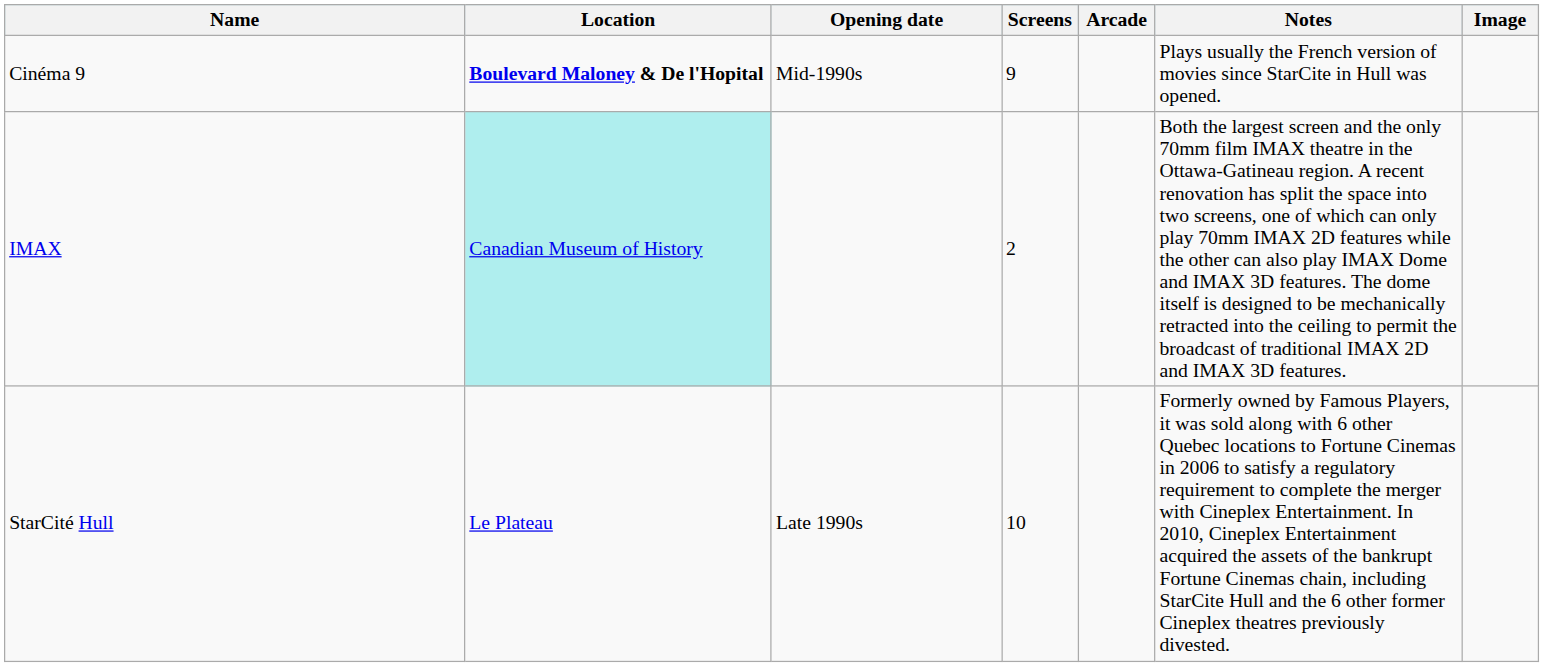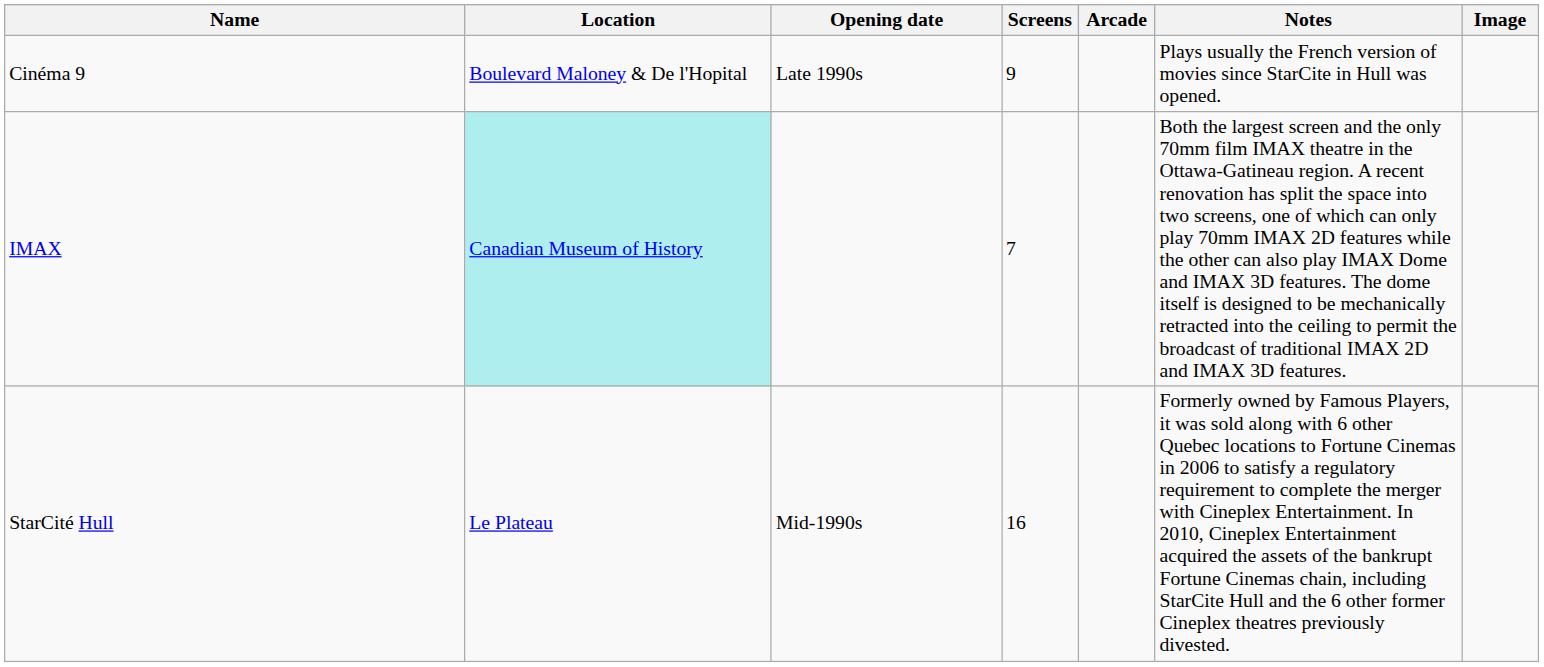 <table class="wikitable sortable">
 <tr style="background:lightblue;">
 <th width=30%>Name</th>
 <th width=20%>Location</th>
 <th width=15%>Opening date</th>
 <th width=5%>Screens</th>
 <th width=5%>Arcade</th>
 <th width=20%>Notes</th>
 <th width=5%>Image</th>
 </tr>
 <tr>
 <td>Cinéma 9</td>
-<td><strong><a href='#'>Boulevard Maloney</a> & De l'Hopital</strong></td>
-<td>Mid-1990s</td>
+<td><a href='#'>Boulevard Maloney</a> & De l'Hopital</td>
+<td>Late 1990s</td>
 <td>9</td>
 <td></td>
 <td>Plays usually the French version of movies since StarCite in Hull was opened.</td>
 <td></td>
 </tr>
 <tr>
 <td><a href='#'>IMAX</a></td>
 <td style="background: paleturquoise;"><a href='#'>Canadian Museum of History</a></td>
 <td></td>
-<td>2</td>
+<td>7</td>
 <td></td>
 <td>Both the largest screen and the only 70mm film IMAX theatre in the Ottawa-Gatineau region.  A recent renovation has split the space into two screens, one of which can only play 70mm IMAX 2D features while the other can also play IMAX Dome and IMAX 3D features.  The dome itself is designed to be mechanically retracted into the ceiling to permit the broadcast of traditional IMAX 2D and IMAX 3D features.</td>
 <td></td>
 </tr>
 <tr>
 <td>StarCité <a href='#'>Hull</a></td>
 <td><a href='#'>Le Plateau</a></td>
-<td>Late 1990s</td>
-<td>10</td>
+<td>Mid-1990s</td>
+<td>16</td>
 <td></td>
 <td>Formerly owned by Famous Players, it was sold along with 6 other Quebec locations to Fortune Cinemas in 2006 to satisfy a regulatory requirement to complete the merger with Cineplex Entertainment. In 2010, Cineplex Entertainment acquired the assets of the bankrupt Fortune Cinemas chain, including StarCite Hull and the 6 other former Cineplex theatres previously divested.</td>
 <td></td>
 </tr>
 </table>
